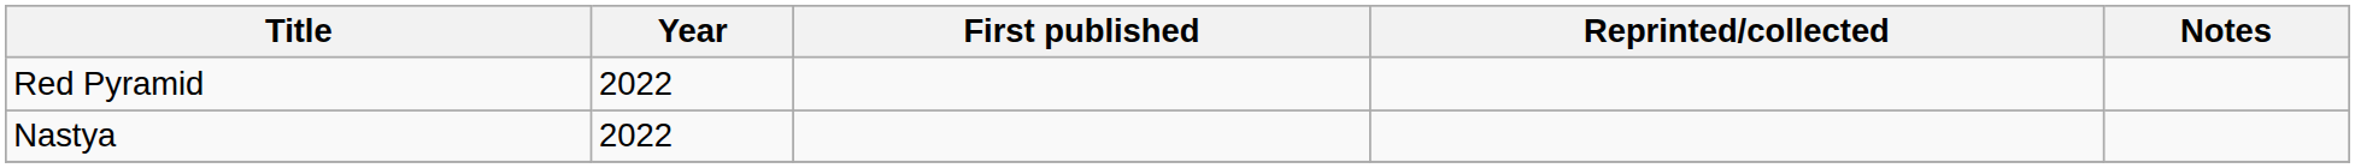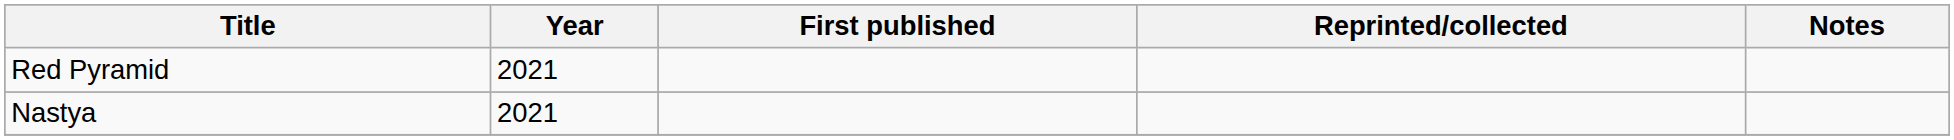 <table class='wikitable sortable' width='90%'>
 <tr>
 <th width=25%>Title</th>
 <th>Year</th>
 <th>First published</th>
 <th>Reprinted/collected</th>
 <th>Notes</th>
 </tr>
 <tr>
 <td>Red Pyramid</td>
-<td>2022</td>
+<td>2021</td>
 <td></td>
 <td></td>
 <td></td>
 </tr>
 <tr>
 <td>Nastya</td>
-<td>2022</td>
+<td>2021</td>
 <td></td>
 <td></td>
 <td></td>
 </tr>
 <tr>
 </tr>
 </table>
